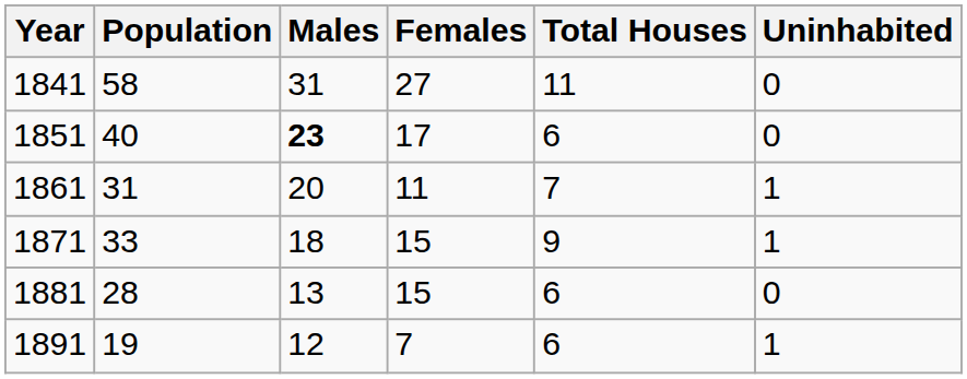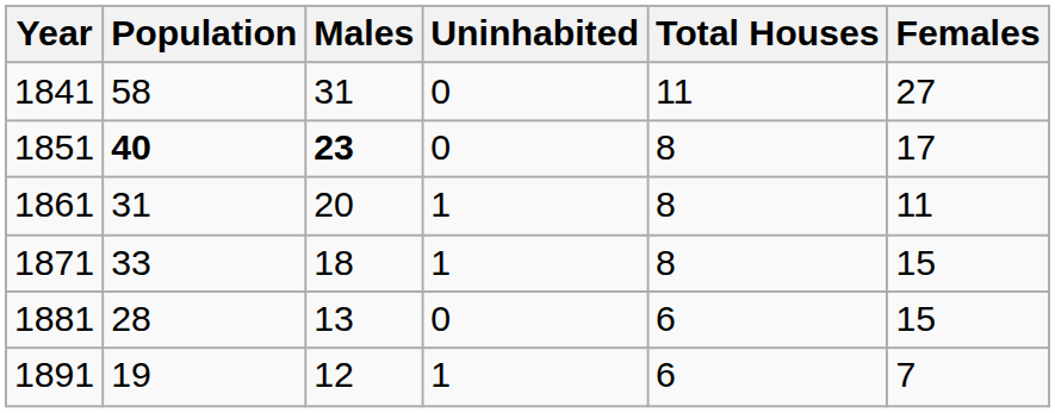 <table class="wikitable">
 <tr>
 <th>Year</th>
 <th>Population</th>
 <th>Males</th>
+<th>Uninhabited</th>
+<th>Total Houses</th>
 <th>Females</th>
-<th>Total Houses</th>
-<th>Uninhabited</th>
 </tr>
 <tr>
 <td>1841</td>
 <td>58</td>
 <td>31</td>
+<td>0</td>
+<td>11</td>
 <td>27</td>
-<td>11</td>
-<td>0</td>
 </tr>
 <tr>
 <td>1851</td>
-<td>40</td>
+<td><strong>40</strong></td>
 <td><strong>23</strong></td>
+<td>0</td>
+<td>8</td>
 <td>17</td>
-<td>6</td>
-<td>0</td>
 </tr>
 <tr>
 <td>1861</td>
 <td>31</td>
 <td>20</td>
+<td>1</td>
+<td>8</td>
 <td>11</td>
-<td>7</td>
-<td>1</td>
 </tr>
 <tr>
 <td>1871</td>
 <td>33</td>
 <td>18</td>
+<td>1</td>
+<td>8</td>
 <td>15</td>
-<td>9</td>
-<td>1</td>
 </tr>
 <tr>
 <td>1881</td>
 <td>28</td>
 <td>13</td>
+<td>0</td>
+<td>6</td>
 <td>15</td>
-<td>6</td>
-<td>0</td>
 </tr>
 <tr>
 <td>1891</td>
 <td>19</td>
 <td>12</td>
+<td>1</td>
+<td>6</td>
 <td>7</td>
-<td>6</td>
-<td>1</td>
 </tr>
 </table>
